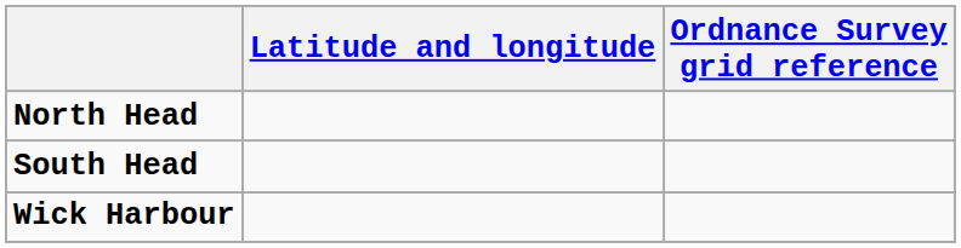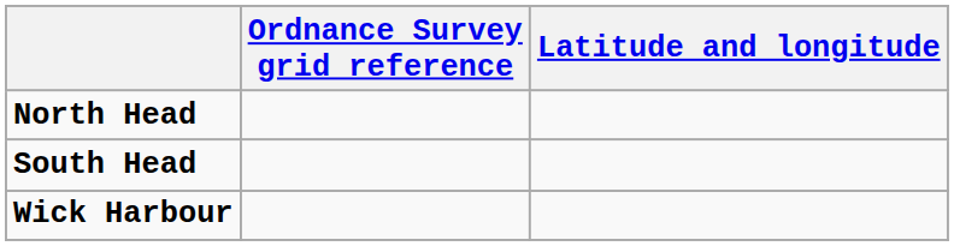 <table class=wikitable>
 <tr>
 <th></th>
+<th><a href='#'>Ordnance Survey</a> <br> <a href='#'>grid reference</a></th>
 <th><a href='#'>Latitude and longitude</a></th>
-<th><a href='#'>Ordnance Survey</a> <br> <a href='#'>grid reference</a></th>
 </tr>
 <tr>
 <td><strong>North Head</strong></td>
+<td align=center></td>
 <td></td>
-<td align=center></td>
 </tr>
 <tr>
 <td><strong>South Head</strong></td>
+<td align=center></td>
 <td></td>
-<td align=center></td>
 </tr>
 <tr>
 <td><strong>Wick Harbour</strong></td>
+<td align=center></td>
 <td></td>
-<td align=center></td>
 </tr>
 </table>
